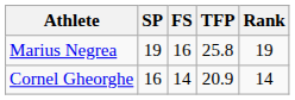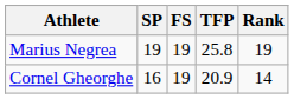 <table class="wikitable" border="1" style="font-size:90%">
 <tr>
 <th>Athlete</th>
 <th>SP</th>
 <th>FS</th>
 <th>TFP</th>
 <th>Rank</th>
 </tr>
 <tr align=center>
 <td align=left><a href='#'>Marius Negrea</a></td>
 <td>19</td>
-<td>16</td>
+<td>19</td>
 <td>25.8</td>
 <td>19</td>
 </tr>
 <tr align=center>
 <td align=left><a href='#'>Cornel Gheorghe</a></td>
 <td>16</td>
-<td>14</td>
+<td>19</td>
 <td>20.9</td>
 <td>14</td>
 </tr>
 </table>
